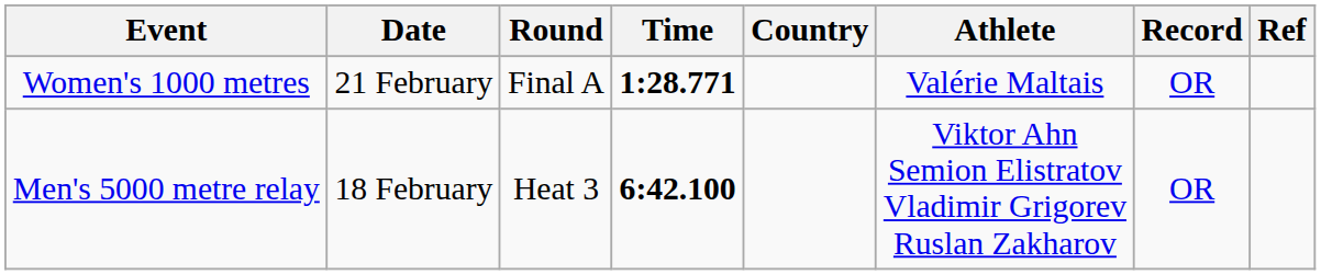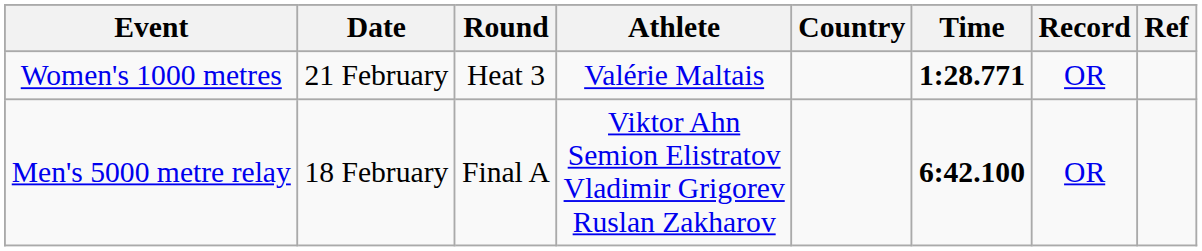 <table class="wikitable sortable" style="text-align:center">
 <tr>
 <th>Event</th>
 <th>Date</th>
 <th>Round</th>
+<th>Athlete</th>
+<th>Country</th>
 <th>Time</th>
-<th>Country</th>
-<th>Athlete</th>
 <th>Record</th>
 <th>Ref</th>
 </tr>
 <tr>
 <td><a href='#'>Women's 1000 metres</a></td>
 <td>21 February</td>
-<td>Final A</td>
+<td>Heat 3</td>
+<td><a href='#'>Valérie Maltais</a></td>
+<td></td>
 <td><strong>1:28.771</strong></td>
-<td></td>
-<td><a href='#'>Valérie Maltais</a></td>
 <td><a href='#'>OR</a></td>
 <td></td>
 </tr>
 <tr>
 <td><a href='#'>Men's 5000 metre relay</a></td>
 <td>18 February</td>
-<td>Heat 3</td>
+<td>Final A</td>
+<td><a href='#'>Viktor Ahn</a><br><a href='#'>Semion Elistratov</a><br><a href='#'>Vladimir Grigorev</a><br><a href='#'>Ruslan Zakharov</a></td>
+<td></td>
 <td><strong>6:42.100</strong></td>
-<td></td>
-<td><a href='#'>Viktor Ahn</a><br><a href='#'>Semion Elistratov</a><br><a href='#'>Vladimir Grigorev</a><br><a href='#'>Ruslan Zakharov</a></td>
 <td><a href='#'>OR</a></td>
 <td></td>
 </tr>
 </table>
